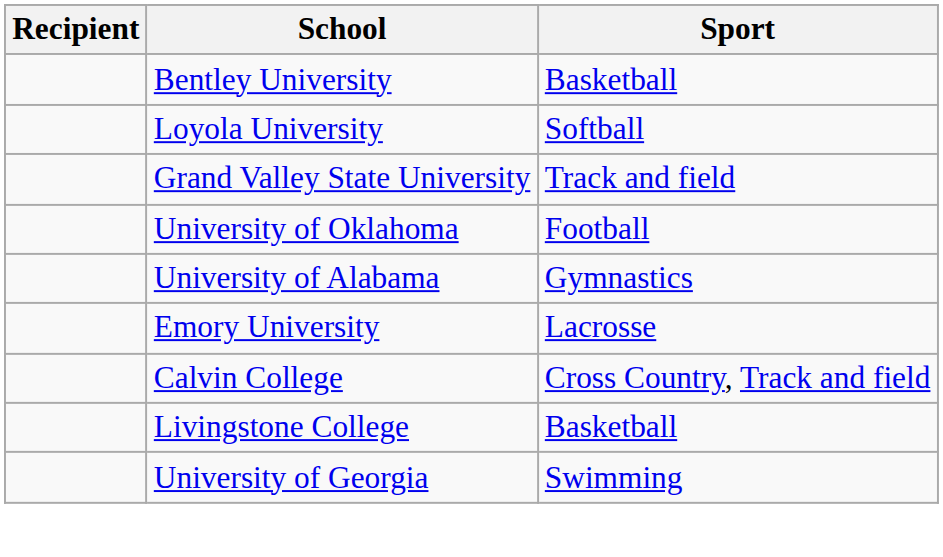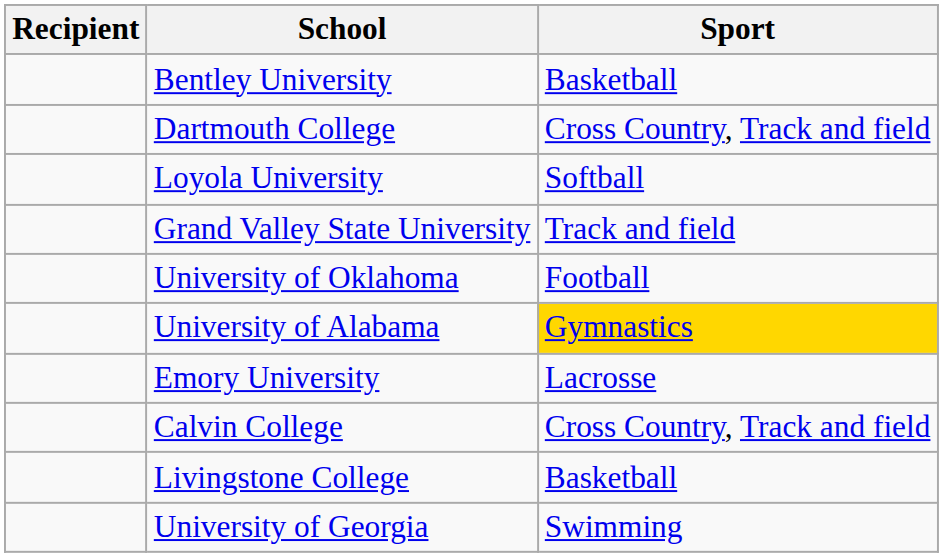 <table class="wikitable sortable">
 <tr>
 <th>Recipient</th>
 <th>School</th>
 <th>Sport</th>
 </tr>
 <tr>
 <td></td>
 <td><a href='#'>Bentley University</a></td>
 <td><a href='#'>Basketball</a></td>
+</tr>
+<tr>
+<td></td>
+<td><a href='#'>Dartmouth College</a></td>
+<td><a href='#'>Cross Country</a>, <a href='#'>Track and field</a></td>
 </tr>
 <tr>
 <td></td>
 <td><a href='#'>Loyola University</a></td>
 <td><a href='#'>Softball</a></td>
 </tr>
 <tr>
 <td></td>
 <td><a href='#'>Grand Valley State University</a></td>
 <td><a href='#'>Track and field</a></td>
 </tr>
 <tr>
 <td></td>
 <td><a href='#'>University of Oklahoma</a></td>
 <td><a href='#'>Football</a></td>
 </tr>
 <tr>
 <td></td>
 <td><a href='#'>University of Alabama</a></td>
-<td><a href='#'>Gymnastics</a></td>
+<td style="background: gold;"><a href='#'>Gymnastics</a></td>
 </tr>
 <tr>
 <td></td>
 <td><a href='#'>Emory University</a></td>
 <td><a href='#'>Lacrosse</a></td>
 </tr>
 <tr>
 <td></td>
 <td><a href='#'>Calvin College</a></td>
 <td><a href='#'>Cross Country</a>, <a href='#'>Track and field</a></td>
 </tr>
 <tr>
 <td></td>
 <td><a href='#'>Livingstone College</a></td>
 <td><a href='#'>Basketball</a></td>
 </tr>
 <tr>
 <td></td>
 <td><a href='#'>University of Georgia</a></td>
 <td><a href='#'>Swimming</a></td>
 </tr>
 </table>
